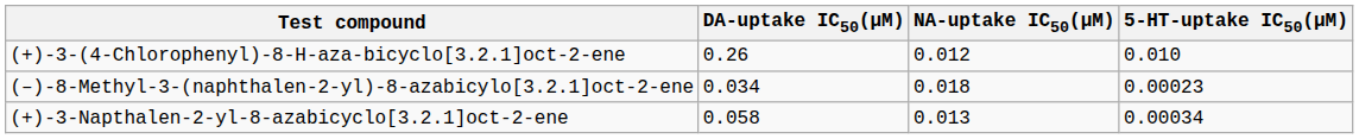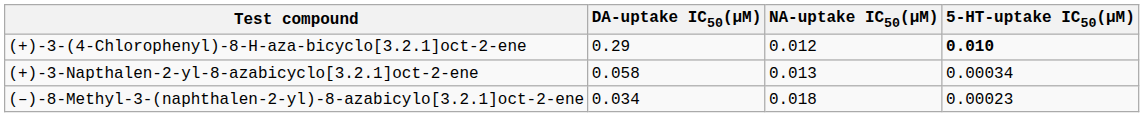 <table class="wikitable">
 <tr>
 <th>Test compound</th>
 <th>DA-uptake IC<sub>50</sub>(μM)</th>
 <th>NA-uptake IC<sub>50</sub>(μM)</th>
 <th>5-HT-uptake IC<sub>50</sub>(μM)</th>
 </tr>
 <tr>
 <td>(+)-3-(4-Chlorophenyl)-8-H-aza-bicyclo[3.2.1]oct-2-ene</td>
-<td>0.26</td>
+<td>0.29</td>
 <td>0.012</td>
-<td>0.010</td>
+<td><strong>0.010</strong></td>
+</tr>
+<tr>
+<td>(+)-3-Napthalen-2-yl-8-azabicyclo[3.2.1]oct-2-ene</td>
+<td>0.058</td>
+<td>0.013</td>
+<td>0.00034</td>
 </tr>
 <tr>
 <td>(–)-8-Methyl-3-(naphthalen-2-yl)-8-azabicylo[3.2.1]oct-2-ene</td>
 <td>0.034</td>
 <td>0.018</td>
 <td>0.00023</td>
 </tr>
-<tr>
-<td>(+)-3-Napthalen-2-yl-8-azabicyclo[3.2.1]oct-2-ene</td>
-<td>0.058</td>
-<td>0.013</td>
-<td>0.00034</td>
-</tr>
 </table>
